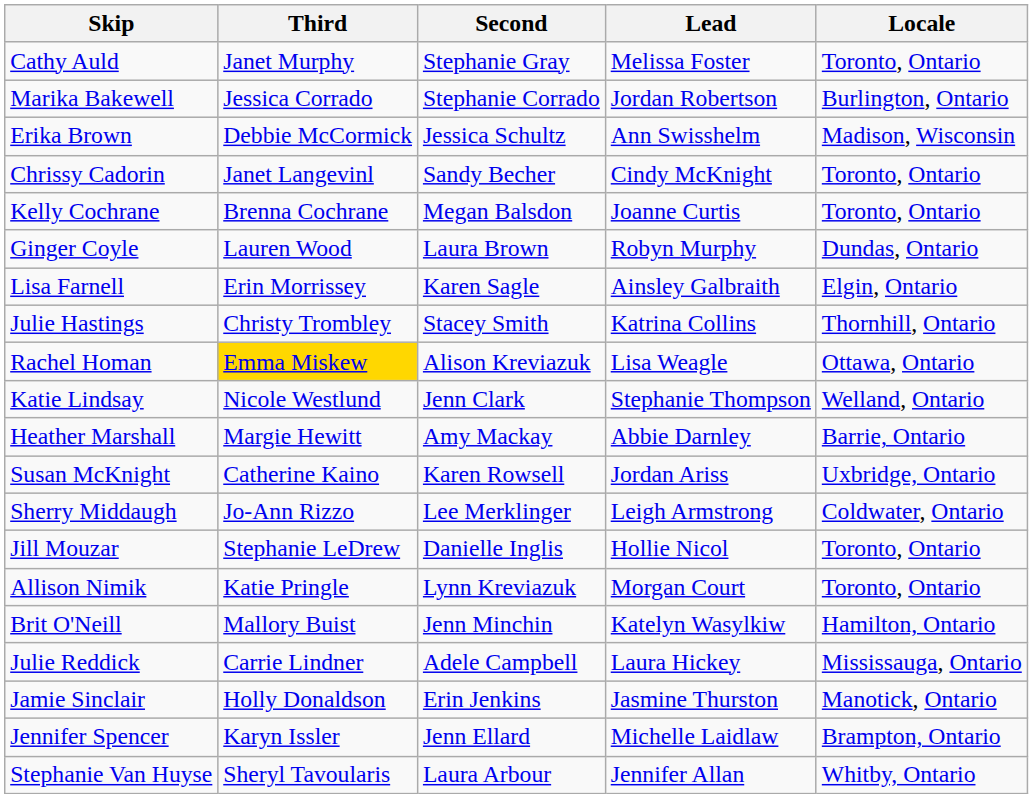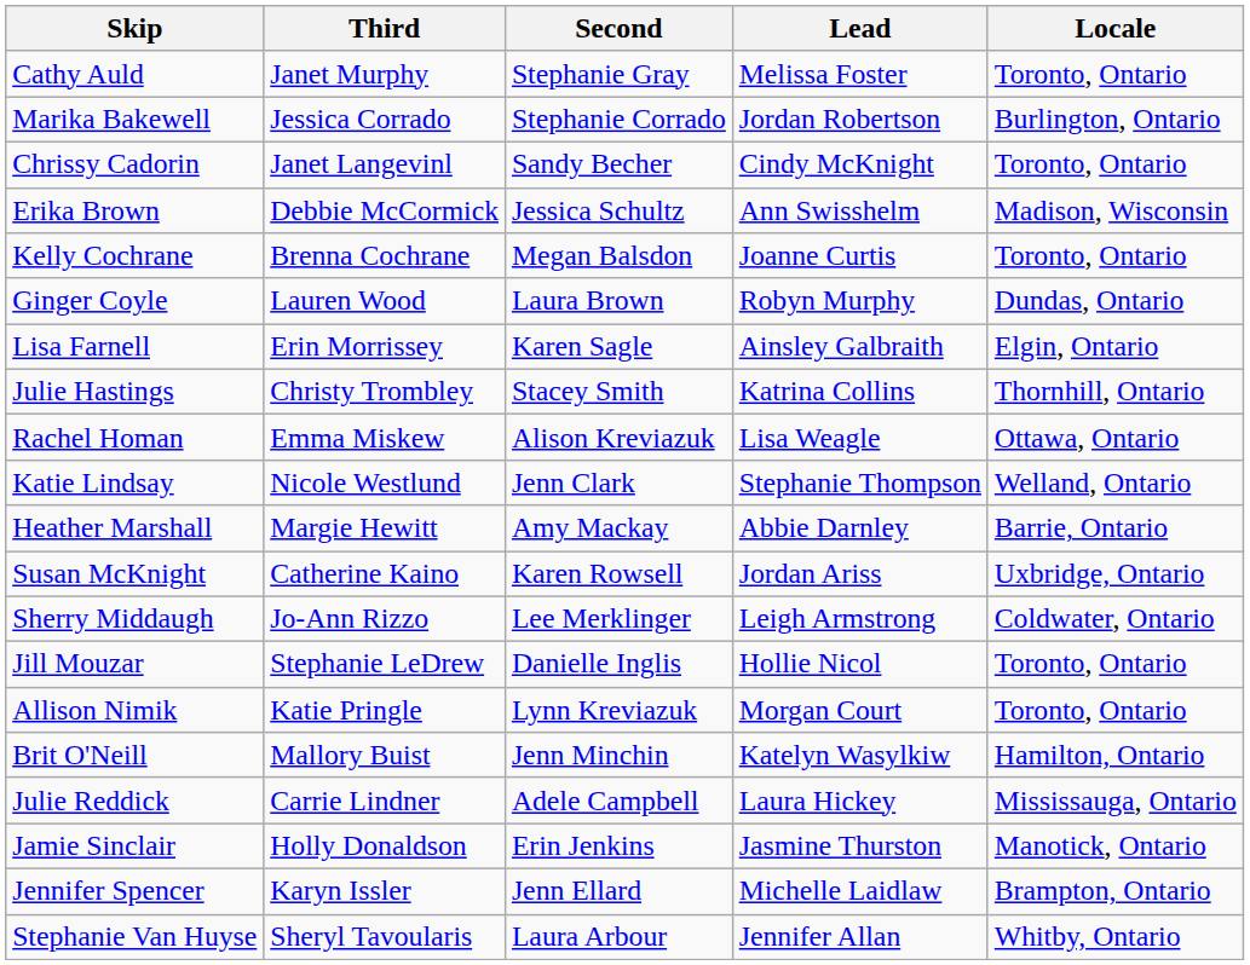 <table class=wikitable>
 <tr>
 <th>Skip</th>
 <th>Third</th>
 <th>Second</th>
 <th>Lead</th>
 <th>Locale</th>
 </tr>
 <tr>
 <td><a href='#'>Cathy Auld</a></td>
 <td><a href='#'>Janet Murphy</a></td>
 <td><a href='#'>Stephanie Gray</a></td>
 <td><a href='#'>Melissa Foster</a></td>
 <td> <a href='#'>Toronto</a>, <a href='#'>Ontario</a></td>
 </tr>
 <tr>
 <td><a href='#'>Marika Bakewell</a></td>
 <td><a href='#'>Jessica Corrado</a></td>
 <td><a href='#'>Stephanie Corrado</a></td>
 <td><a href='#'>Jordan Robertson</a></td>
 <td> <a href='#'>Burlington</a>, <a href='#'>Ontario</a></td>
 </tr>
 <tr>
+<td><a href='#'>Chrissy Cadorin</a></td>
+<td><a href='#'>Janet Langevinl</a></td>
+<td><a href='#'>Sandy Becher</a></td>
+<td><a href='#'>Cindy McKnight</a></td>
+<td> <a href='#'>Toronto</a>, <a href='#'>Ontario</a></td>
+</tr>
+<tr>
 <td><a href='#'>Erika Brown</a></td>
 <td><a href='#'>Debbie McCormick</a></td>
 <td><a href='#'>Jessica Schultz</a></td>
 <td><a href='#'>Ann Swisshelm</a></td>
 <td> <a href='#'>Madison</a>, <a href='#'>Wisconsin</a></td>
-</tr>
-<tr>
-<td><a href='#'>Chrissy Cadorin</a></td>
-<td><a href='#'>Janet Langevinl</a></td>
-<td><a href='#'>Sandy Becher</a></td>
-<td><a href='#'>Cindy McKnight</a></td>
-<td> <a href='#'>Toronto</a>, <a href='#'>Ontario</a></td>
 </tr>
 <tr>
 <td><a href='#'>Kelly Cochrane</a></td>
 <td><a href='#'>Brenna Cochrane</a></td>
 <td><a href='#'>Megan Balsdon</a></td>
 <td><a href='#'>Joanne Curtis</a></td>
 <td> <a href='#'>Toronto</a>, <a href='#'>Ontario</a></td>
 </tr>
 <tr>
 <td><a href='#'>Ginger Coyle</a></td>
 <td><a href='#'>Lauren Wood</a></td>
 <td><a href='#'>Laura Brown</a></td>
 <td><a href='#'>Robyn Murphy</a></td>
 <td> <a href='#'>Dundas</a>, <a href='#'>Ontario</a></td>
 </tr>
 <tr>
 <td><a href='#'>Lisa Farnell</a></td>
 <td><a href='#'>Erin Morrissey</a></td>
 <td><a href='#'>Karen Sagle</a></td>
 <td><a href='#'>Ainsley Galbraith</a></td>
 <td> <a href='#'>Elgin</a>, <a href='#'>Ontario</a></td>
 </tr>
 <tr>
 <td><a href='#'>Julie Hastings</a></td>
 <td><a href='#'>Christy Trombley</a></td>
 <td><a href='#'>Stacey Smith</a></td>
 <td><a href='#'>Katrina Collins</a></td>
 <td> <a href='#'>Thornhill</a>, <a href='#'>Ontario</a></td>
 </tr>
 <tr>
 <td><a href='#'>Rachel Homan</a></td>
-<td style="background: gold;"><a href='#'>Emma Miskew</a></td>
+<td><a href='#'>Emma Miskew</a></td>
 <td><a href='#'>Alison Kreviazuk</a></td>
 <td><a href='#'>Lisa Weagle</a></td>
 <td> <a href='#'>Ottawa</a>, <a href='#'>Ontario</a></td>
 </tr>
 <tr>
 <td><a href='#'>Katie Lindsay</a></td>
 <td><a href='#'>Nicole Westlund</a></td>
 <td><a href='#'>Jenn Clark</a></td>
 <td><a href='#'>Stephanie Thompson</a></td>
 <td> <a href='#'>Welland</a>, <a href='#'>Ontario</a></td>
 </tr>
 <tr>
 <td><a href='#'>Heather Marshall</a></td>
 <td><a href='#'>Margie Hewitt</a></td>
 <td><a href='#'>Amy Mackay</a></td>
 <td><a href='#'>Abbie Darnley</a></td>
 <td> <a href='#'>Barrie, Ontario</a></td>
 </tr>
 <tr>
 <td><a href='#'>Susan McKnight</a></td>
 <td><a href='#'>Catherine Kaino</a></td>
 <td><a href='#'>Karen Rowsell</a></td>
 <td><a href='#'>Jordan Ariss</a></td>
 <td> <a href='#'>Uxbridge, Ontario</a></td>
 </tr>
 <tr>
 <td><a href='#'>Sherry Middaugh</a></td>
 <td><a href='#'>Jo-Ann Rizzo</a></td>
 <td><a href='#'>Lee Merklinger</a></td>
 <td><a href='#'>Leigh Armstrong</a></td>
 <td> <a href='#'>Coldwater</a>, <a href='#'>Ontario</a></td>
 </tr>
 <tr>
 <td><a href='#'>Jill Mouzar</a></td>
 <td><a href='#'>Stephanie LeDrew</a></td>
 <td><a href='#'>Danielle Inglis</a></td>
 <td><a href='#'>Hollie Nicol</a></td>
 <td> <a href='#'>Toronto</a>, <a href='#'>Ontario</a></td>
 </tr>
 <tr>
 <td><a href='#'>Allison Nimik</a></td>
 <td><a href='#'>Katie Pringle</a></td>
 <td><a href='#'>Lynn Kreviazuk</a></td>
 <td><a href='#'>Morgan Court</a></td>
 <td> <a href='#'>Toronto</a>, <a href='#'>Ontario</a></td>
 </tr>
 <tr>
 <td><a href='#'>Brit O'Neill</a></td>
 <td><a href='#'>Mallory Buist</a></td>
 <td><a href='#'>Jenn Minchin</a></td>
 <td><a href='#'>Katelyn Wasylkiw</a></td>
 <td> <a href='#'>Hamilton, Ontario</a></td>
 </tr>
 <tr>
 <td><a href='#'>Julie Reddick</a></td>
 <td><a href='#'>Carrie Lindner</a></td>
 <td><a href='#'>Adele Campbell</a></td>
 <td><a href='#'>Laura Hickey</a></td>
 <td> <a href='#'>Mississauga</a>, <a href='#'>Ontario</a></td>
 </tr>
 <tr>
 <td><a href='#'>Jamie Sinclair</a></td>
 <td><a href='#'>Holly Donaldson</a></td>
 <td><a href='#'>Erin Jenkins</a></td>
 <td><a href='#'>Jasmine Thurston</a></td>
 <td> <a href='#'>Manotick</a>, <a href='#'>Ontario</a></td>
 </tr>
 <tr>
 <td><a href='#'>Jennifer Spencer</a></td>
 <td><a href='#'>Karyn Issler</a></td>
 <td><a href='#'>Jenn Ellard</a></td>
 <td><a href='#'>Michelle Laidlaw</a></td>
 <td> <a href='#'>Brampton, Ontario</a></td>
 </tr>
 <tr>
 <td><a href='#'>Stephanie Van Huyse</a></td>
 <td><a href='#'>Sheryl Tavoularis</a></td>
 <td><a href='#'>Laura Arbour</a></td>
 <td><a href='#'>Jennifer Allan</a></td>
 <td> <a href='#'>Whitby, Ontario</a></td>
 </tr>
 </table>
